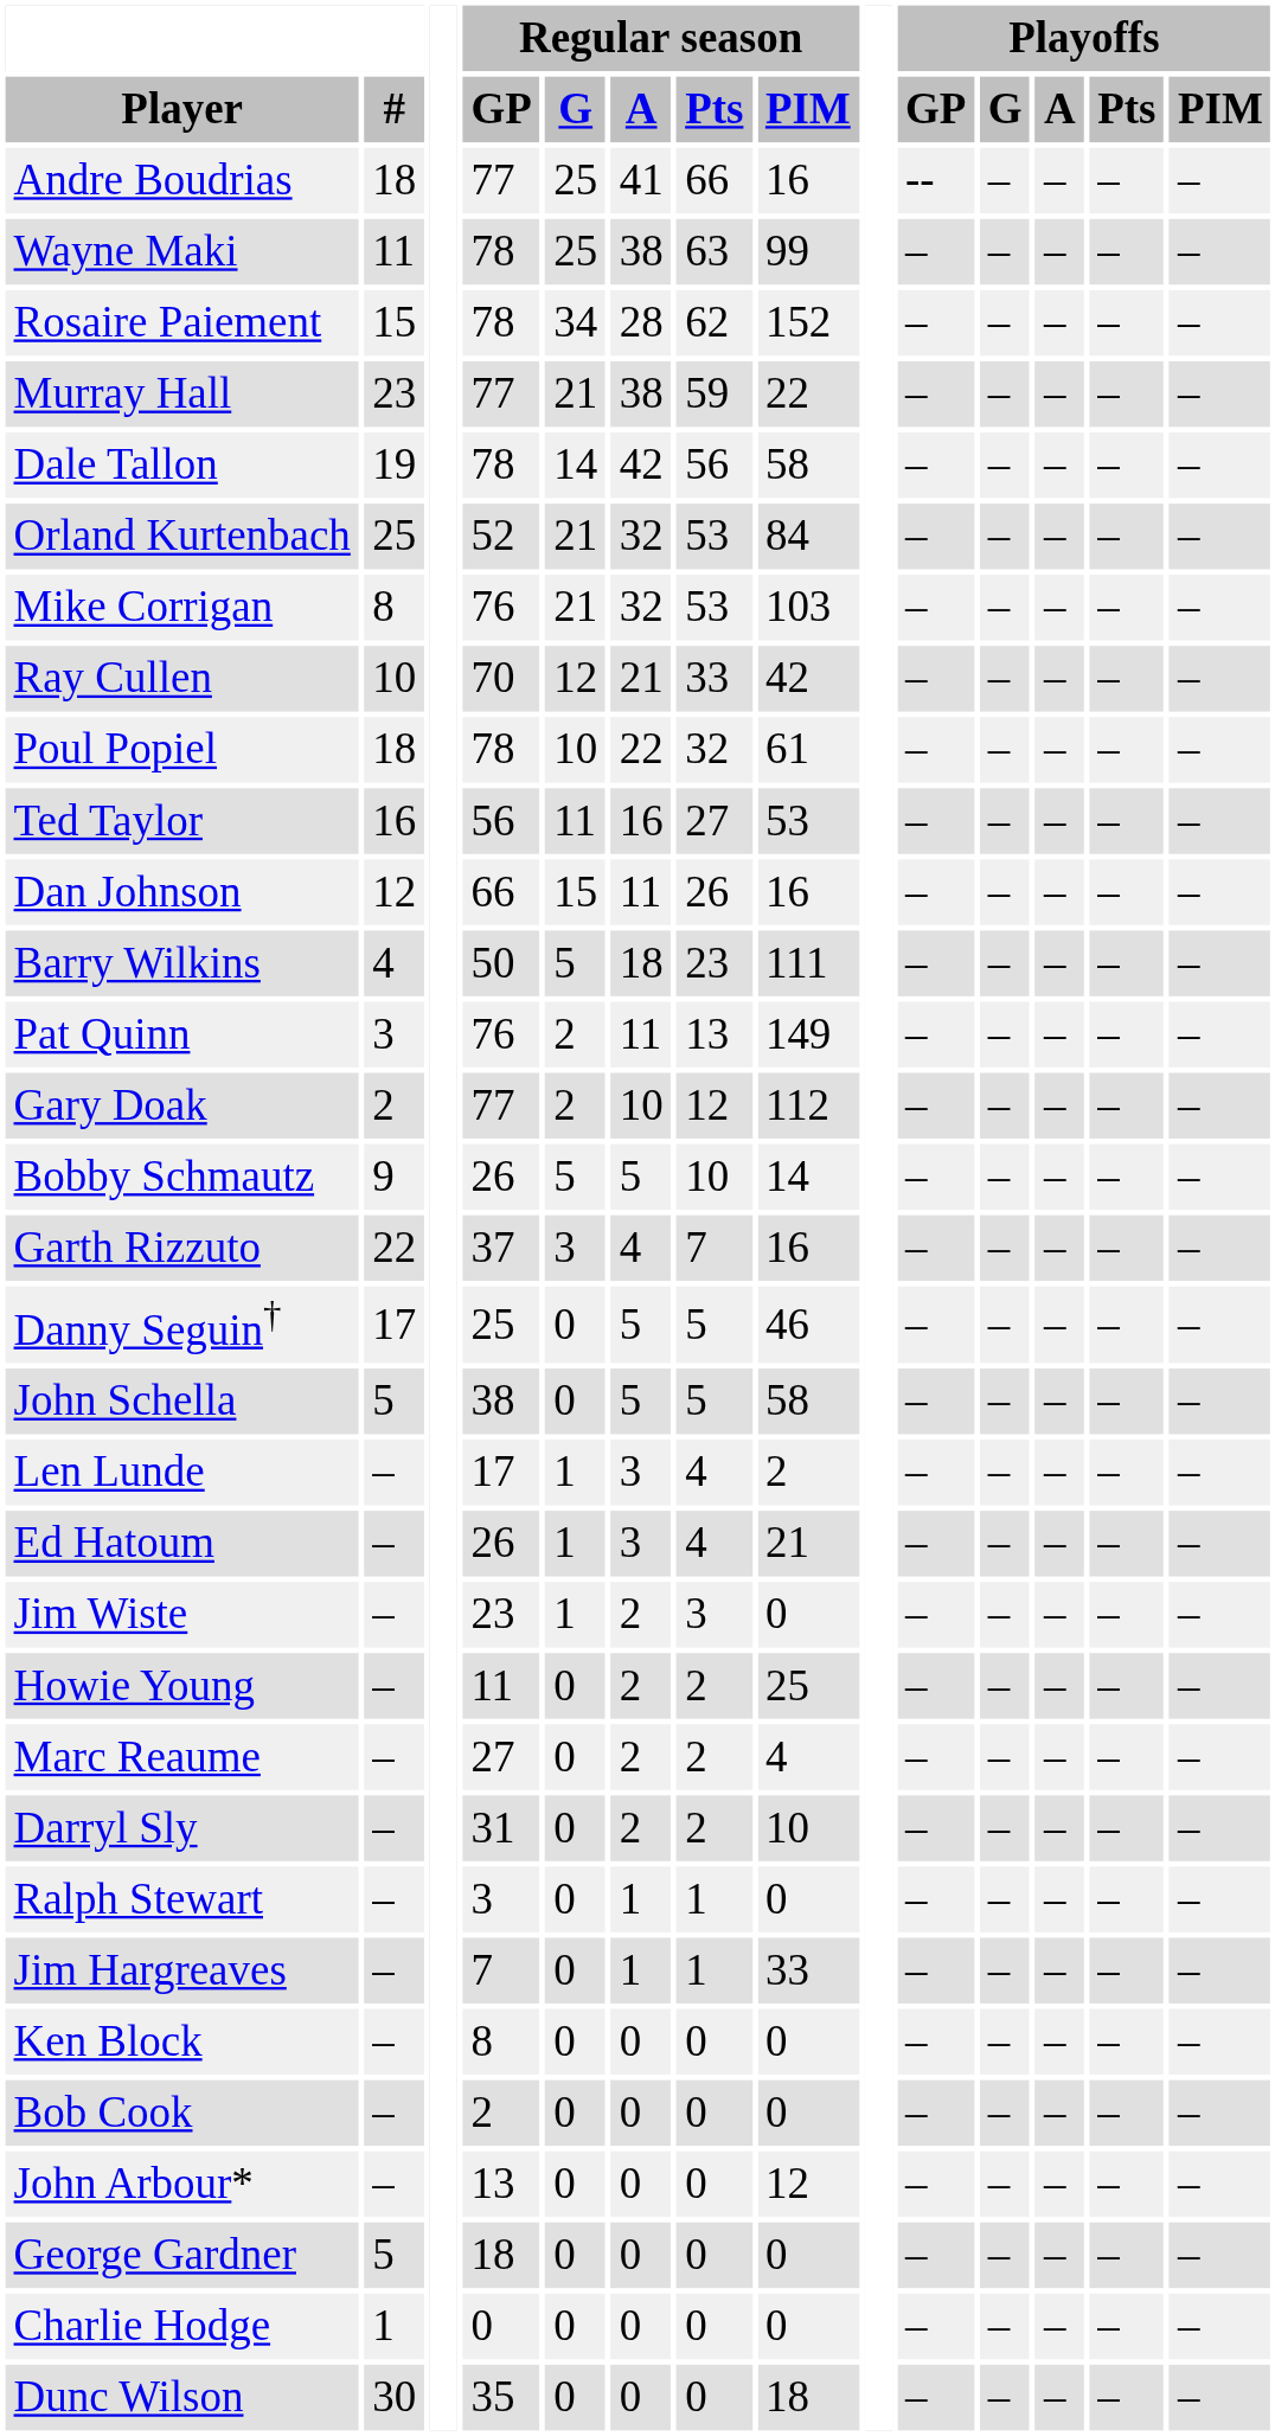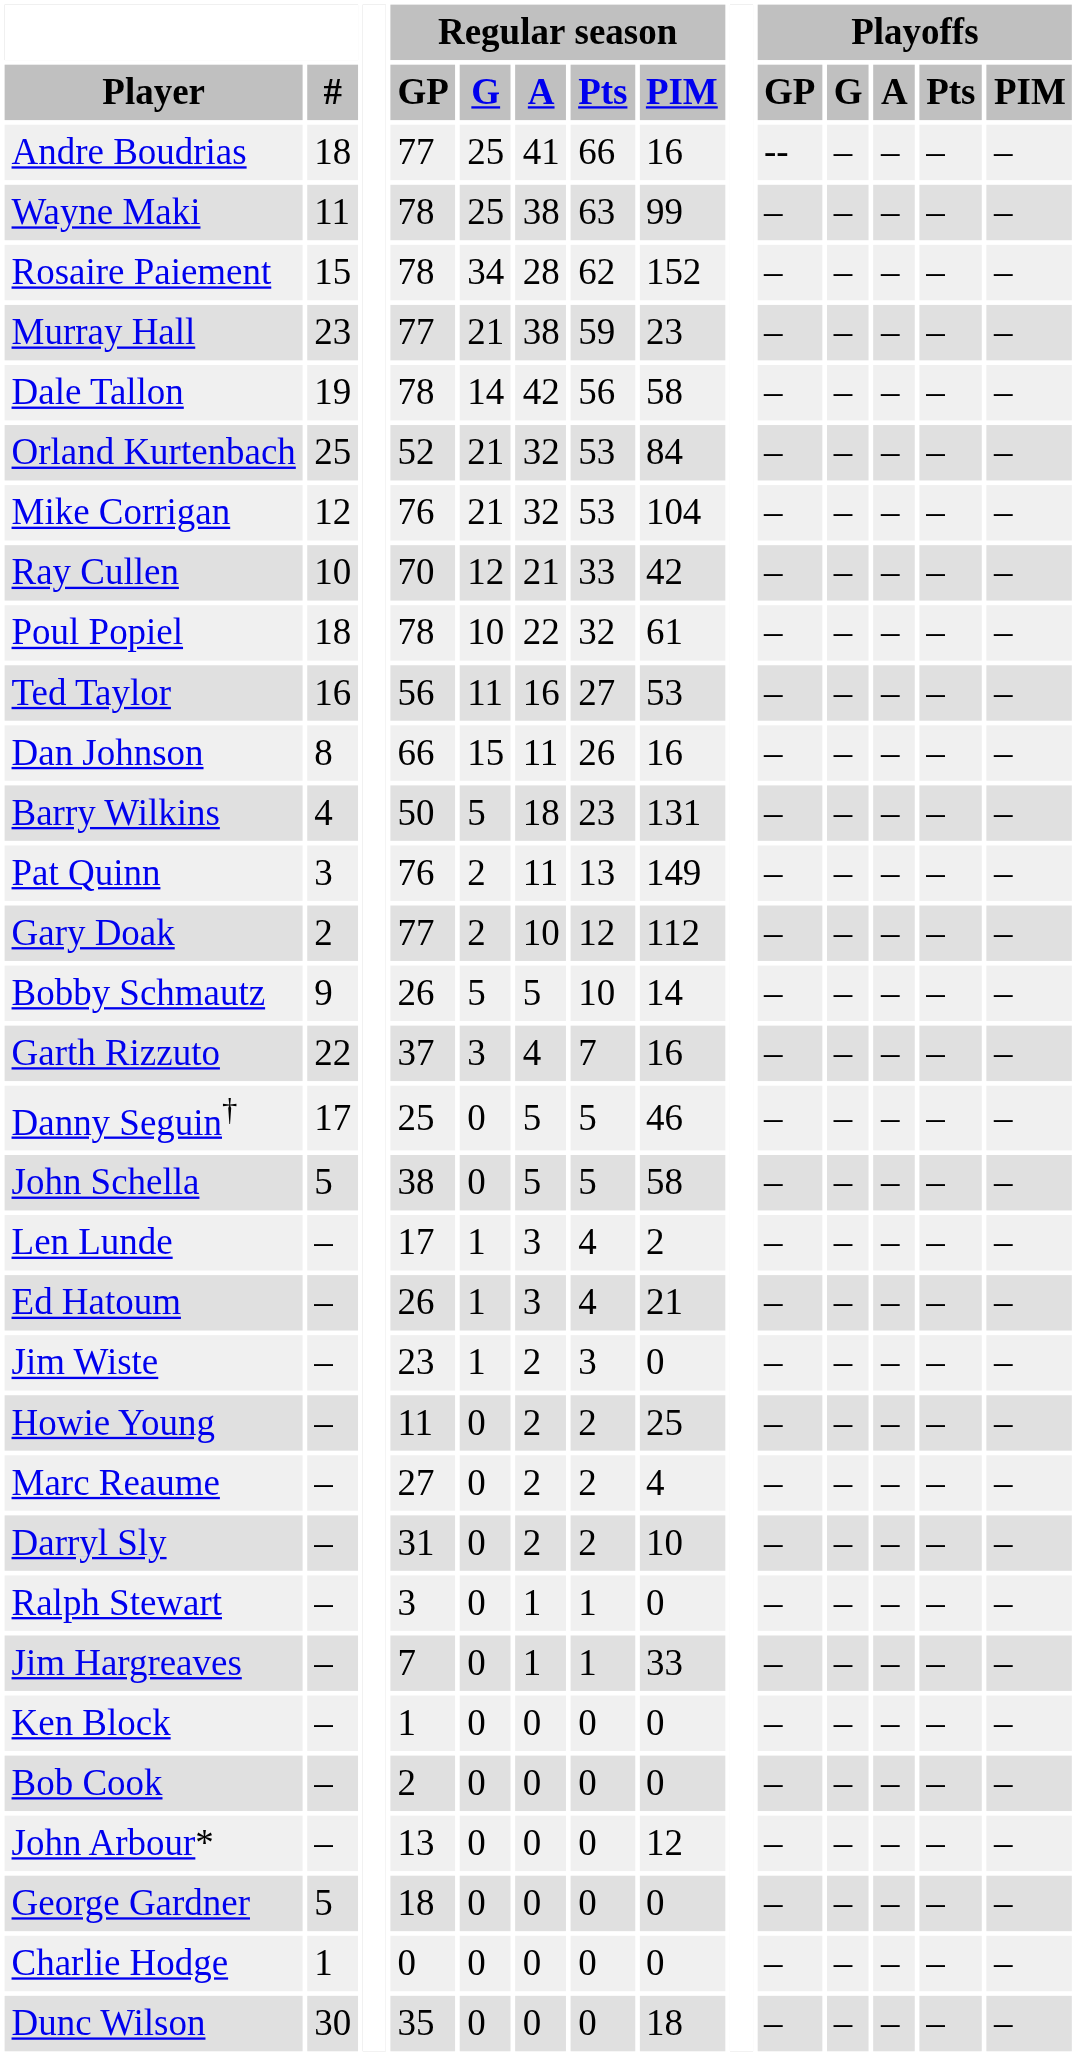 <table BORDER="0" CELLPADDING="3" CELLSPACING="2" ID="Table1">
 <tr style="text-align:center; background:silver;">
 <th colspan="2" style="text-align:center; background:#fff;"> </th>
 <th rowspan="99" style="text-align:center; background:#fff;"> </th>
 <th style="text-align:center;" colspan="5">Regular season</th>
 <th rowspan="99" style="text-align:center; background:#fff;"> </th>
 <th style="text-align:center;" colspan="5">Playoffs</th>
 </tr>
 <tr style="text-align:center; background:silver;">
 <th style="text-align:center;">Player</th>
 <th style="text-align:center;">#</th>
 <th style="text-align:center;">GP</th>
 <th style="text-align:center;"><a href='#'>G</a></th>
 <th style="text-align:center;"><a href='#'>A</a></th>
 <th style="text-align:center;"><a href='#'>Pts</a></th>
 <th style="text-align:center;"><a href='#'>PIM</a></th>
 <th style="text-align:center;">GP</th>
 <th style="text-align:center;">G</th>
 <th style="text-align:center;">A</th>
 <th style="text-align:center;">Pts</th>
 <th style="text-align:center;">PIM</th>
 </tr>
 <tr style="background:#f0f0f0;">
 <td><a href='#'>Andre Boudrias</a></td>
 <td>18</td>
 <td>77</td>
 <td>25</td>
 <td>41</td>
 <td>66</td>
 <td>16</td>
 <td>--</td>
 <td>–</td>
 <td>–</td>
 <td>–</td>
 <td>–</td>
 </tr>
 <tr style="background:#e0e0e0;">
 <td><a href='#'>Wayne Maki</a></td>
 <td>11</td>
 <td>78</td>
 <td>25</td>
 <td>38</td>
 <td>63</td>
 <td>99</td>
 <td>–</td>
 <td>–</td>
 <td>–</td>
 <td>–</td>
 <td>–</td>
 </tr>
 <tr style="background:#f0f0f0;">
 <td><a href='#'>Rosaire Paiement</a></td>
 <td>15</td>
 <td>78</td>
 <td>34</td>
 <td>28</td>
 <td>62</td>
 <td>152</td>
 <td>–</td>
 <td>–</td>
 <td>–</td>
 <td>–</td>
 <td>–</td>
 </tr>
 <tr style="background:#e0e0e0;">
 <td><a href='#'>Murray Hall</a></td>
 <td>23</td>
 <td>77</td>
 <td>21</td>
 <td>38</td>
 <td>59</td>
-<td>22</td>
+<td>23</td>
 <td>–</td>
 <td>–</td>
 <td>–</td>
 <td>–</td>
 <td>–</td>
 </tr>
 <tr style="background:#f0f0f0;">
 <td><a href='#'>Dale Tallon</a></td>
 <td>19</td>
 <td>78</td>
 <td>14</td>
 <td>42</td>
 <td>56</td>
 <td>58</td>
 <td>–</td>
 <td>–</td>
 <td>–</td>
 <td>–</td>
 <td>–</td>
 </tr>
 <tr style="background:#e0e0e0;">
 <td><a href='#'>Orland Kurtenbach</a></td>
 <td>25</td>
 <td>52</td>
 <td>21</td>
 <td>32</td>
 <td>53</td>
 <td>84</td>
 <td>–</td>
 <td>–</td>
 <td>–</td>
 <td>–</td>
 <td>–</td>
 </tr>
 <tr style="background:#f0f0f0;">
 <td><a href='#'>Mike Corrigan</a></td>
-<td>8</td>
+<td>12</td>
 <td>76</td>
 <td>21</td>
 <td>32</td>
 <td>53</td>
-<td>103</td>
+<td>104</td>
 <td>–</td>
 <td>–</td>
 <td>–</td>
 <td>–</td>
 <td>–</td>
 </tr>
 <tr style="background:#e0e0e0;">
 <td><a href='#'>Ray Cullen</a></td>
 <td>10</td>
 <td>70</td>
 <td>12</td>
 <td>21</td>
 <td>33</td>
 <td>42</td>
 <td>–</td>
 <td>–</td>
 <td>–</td>
 <td>–</td>
 <td>–</td>
 </tr>
 <tr style="background:#f0f0f0;">
 <td><a href='#'>Poul Popiel</a></td>
 <td>18</td>
 <td>78</td>
 <td>10</td>
 <td>22</td>
 <td>32</td>
 <td>61</td>
 <td>–</td>
 <td>–</td>
 <td>–</td>
 <td>–</td>
 <td>–</td>
 </tr>
 <tr style="background:#e0e0e0;">
 <td><a href='#'>Ted Taylor</a></td>
 <td>16</td>
 <td>56</td>
 <td>11</td>
 <td>16</td>
 <td>27</td>
 <td>53</td>
 <td>–</td>
 <td>–</td>
 <td>–</td>
 <td>–</td>
 <td>–</td>
 </tr>
 <tr style="background:#f0f0f0;">
 <td><a href='#'>Dan Johnson</a></td>
-<td>12</td>
+<td>8</td>
 <td>66</td>
 <td>15</td>
 <td>11</td>
 <td>26</td>
 <td>16</td>
 <td>–</td>
 <td>–</td>
 <td>–</td>
 <td>–</td>
 <td>–</td>
 </tr>
 <tr style="background:#e0e0e0;">
 <td><a href='#'>Barry Wilkins</a></td>
 <td>4</td>
 <td>50</td>
 <td>5</td>
 <td>18</td>
 <td>23</td>
-<td>111</td>
+<td>131</td>
 <td>–</td>
 <td>–</td>
 <td>–</td>
 <td>–</td>
 <td>–</td>
 </tr>
 <tr style="background:#f0f0f0;">
 <td><a href='#'>Pat Quinn</a></td>
 <td>3</td>
 <td>76</td>
 <td>2</td>
 <td>11</td>
 <td>13</td>
 <td>149</td>
 <td>–</td>
 <td>–</td>
 <td>–</td>
 <td>–</td>
 <td>–</td>
 </tr>
 <tr style="background:#e0e0e0;">
 <td><a href='#'>Gary Doak</a></td>
 <td>2</td>
 <td>77</td>
 <td>2</td>
 <td>10</td>
 <td>12</td>
 <td>112</td>
 <td>–</td>
 <td>–</td>
 <td>–</td>
 <td>–</td>
 <td>–</td>
 </tr>
 <tr style="background:#f0f0f0;">
 <td><a href='#'>Bobby Schmautz</a></td>
 <td>9</td>
 <td>26</td>
 <td>5</td>
 <td>5</td>
 <td>10</td>
 <td>14</td>
 <td>–</td>
 <td>–</td>
 <td>–</td>
 <td>–</td>
 <td>–</td>
 </tr>
 <tr style="background:#e0e0e0;">
 <td><a href='#'>Garth Rizzuto</a></td>
 <td>22</td>
 <td>37</td>
 <td>3</td>
 <td>4</td>
 <td>7</td>
 <td>16</td>
 <td>–</td>
 <td>–</td>
 <td>–</td>
 <td>–</td>
 <td>–</td>
 </tr>
 <tr style="background:#f0f0f0;">
 <td><a href='#'>Danny Seguin</a><sup>†</sup></td>
 <td>17</td>
 <td>25</td>
 <td>0</td>
 <td>5</td>
 <td>5</td>
 <td>46</td>
 <td>–</td>
 <td>–</td>
 <td>–</td>
 <td>–</td>
 <td>–</td>
 </tr>
 <tr style="background:#e0e0e0;">
 <td><a href='#'>John Schella</a></td>
 <td>5</td>
 <td>38</td>
 <td>0</td>
 <td>5</td>
 <td>5</td>
 <td>58</td>
 <td>–</td>
 <td>–</td>
 <td>–</td>
 <td>–</td>
 <td>–</td>
 </tr>
 <tr style="background:#f0f0f0;">
 <td><a href='#'>Len Lunde</a></td>
 <td>–</td>
 <td>17</td>
 <td>1</td>
 <td>3</td>
 <td>4</td>
 <td>2</td>
 <td>–</td>
 <td>–</td>
 <td>–</td>
 <td>–</td>
 <td>–</td>
 </tr>
 <tr style="background:#e0e0e0;">
 <td><a href='#'>Ed Hatoum</a></td>
 <td>–</td>
 <td>26</td>
 <td>1</td>
 <td>3</td>
 <td>4</td>
 <td>21</td>
 <td>–</td>
 <td>–</td>
 <td>–</td>
 <td>–</td>
 <td>–</td>
 </tr>
 <tr style="background:#f0f0f0;">
 <td><a href='#'>Jim Wiste</a></td>
 <td>–</td>
 <td>23</td>
 <td>1</td>
 <td>2</td>
 <td>3</td>
 <td>0</td>
 <td>–</td>
 <td>–</td>
 <td>–</td>
 <td>–</td>
 <td>–</td>
 </tr>
 <tr style="background:#e0e0e0;">
 <td><a href='#'>Howie Young</a></td>
 <td>–</td>
 <td>11</td>
 <td>0</td>
 <td>2</td>
 <td>2</td>
 <td>25</td>
 <td>–</td>
 <td>–</td>
 <td>–</td>
 <td>–</td>
 <td>–</td>
 </tr>
 <tr style="background:#f0f0f0;">
 <td><a href='#'>Marc Reaume</a></td>
 <td>–</td>
 <td>27</td>
 <td>0</td>
 <td>2</td>
 <td>2</td>
 <td>4</td>
 <td>–</td>
 <td>–</td>
 <td>–</td>
 <td>–</td>
 <td>–</td>
 </tr>
 <tr style="background:#e0e0e0;">
 <td><a href='#'>Darryl Sly</a></td>
 <td>–</td>
 <td>31</td>
 <td>0</td>
 <td>2</td>
 <td>2</td>
 <td>10</td>
 <td>–</td>
 <td>–</td>
 <td>–</td>
 <td>–</td>
 <td>–</td>
 </tr>
 <tr style="background:#f0f0f0;">
 <td><a href='#'>Ralph Stewart</a></td>
 <td>–</td>
 <td>3</td>
 <td>0</td>
 <td>1</td>
 <td>1</td>
 <td>0</td>
 <td>–</td>
 <td>–</td>
 <td>–</td>
 <td>–</td>
 <td>–</td>
 </tr>
 <tr style="background:#e0e0e0;">
 <td><a href='#'>Jim Hargreaves</a></td>
 <td>–</td>
 <td>7</td>
 <td>0</td>
 <td>1</td>
 <td>1</td>
 <td>33</td>
 <td>–</td>
 <td>–</td>
 <td>–</td>
 <td>–</td>
 <td>–</td>
 </tr>
 <tr style="background:#f0f0f0;">
 <td><a href='#'>Ken Block</a></td>
 <td>–</td>
-<td>8</td>
+<td>1</td>
 <td>0</td>
 <td>0</td>
 <td>0</td>
 <td>0</td>
 <td>–</td>
 <td>–</td>
 <td>–</td>
 <td>–</td>
 <td>–</td>
 </tr>
 <tr style="background:#e0e0e0;">
 <td><a href='#'>Bob Cook</a></td>
 <td>–</td>
 <td>2</td>
 <td>0</td>
 <td>0</td>
 <td>0</td>
 <td>0</td>
 <td>–</td>
 <td>–</td>
 <td>–</td>
 <td>–</td>
 <td>–</td>
 </tr>
 <tr style="background:#f0f0f0;">
 <td><a href='#'>John Arbour</a>*</td>
 <td>–</td>
 <td>13</td>
 <td>0</td>
 <td>0</td>
 <td>0</td>
 <td>12</td>
 <td>–</td>
 <td>–</td>
 <td>–</td>
 <td>–</td>
 <td>–</td>
 </tr>
 <tr style="background:#e0e0e0;">
 <td><a href='#'>George Gardner</a></td>
 <td>5</td>
 <td>18</td>
 <td>0</td>
 <td>0</td>
 <td>0</td>
 <td>0</td>
 <td>–</td>
 <td>–</td>
 <td>–</td>
 <td>–</td>
 <td>–</td>
 </tr>
 <tr style="background:#f0f0f0;">
 <td><a href='#'>Charlie Hodge</a></td>
 <td>1</td>
 <td 35>0</td>
 <td>0</td>
 <td>0</td>
 <td>0</td>
 <td>0</td>
 <td>–</td>
 <td>–</td>
 <td>–</td>
 <td>–</td>
 <td>–</td>
 </tr>
 <tr style="background:#e0e0e0;">
 <td><a href='#'>Dunc Wilson</a></td>
 <td>30</td>
 <td>35</td>
 <td>0</td>
 <td>0</td>
 <td>0</td>
 <td>18</td>
 <td>–</td>
 <td>–</td>
 <td>–</td>
 <td>–</td>
 <td>–</td>
 </tr>
 </table>
